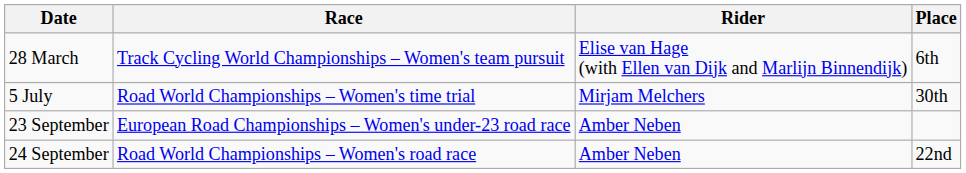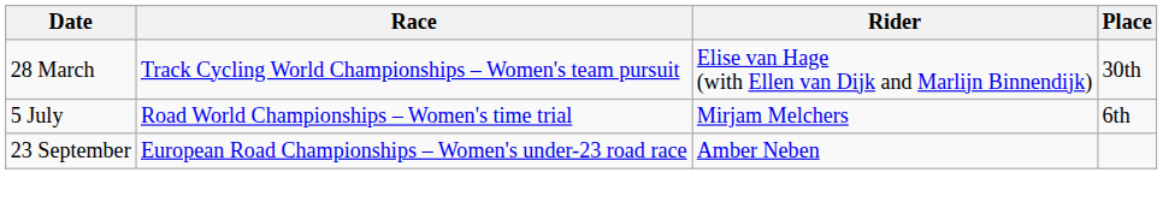 <table class="wikitable">
 <tr style="background:#ccccff;">
 <th>Date</th>
 <th>Race</th>
 <th>Rider</th>
 <th>Place</th>
 </tr>
 <tr>
 <td>28 March</td>
 <td><a href='#'>Track Cycling World Championships – Women's team pursuit</a></td>
 <td> <a href='#'>Elise van Hage</a><br>(with <a href='#'>Ellen van Dijk</a> and <a href='#'>Marlijn Binnendijk</a>)</td>
-<td>6th</td>
+<td>30th</td>
 </tr>
 <tr>
 <td>5 July</td>
 <td><a href='#'>Road World Championships – Women's time trial</a></td>
 <td> <a href='#'>Mirjam Melchers</a></td>
-<td>30th</td>
+<td>6th</td>
 </tr>
 <tr>
 <td>23 September</td>
 <td><a href='#'>European Road Championships – Women's under-23 road race</a></td>
 <td> <a href='#'>Amber Neben</a></td>
 <td></td>
 </tr>
-<tr>
-<td>24 September</td>
-<td><a href='#'>Road World Championships – Women's road race</a></td>
-<td> <a href='#'>Amber Neben</a></td>
-<td>22nd</td>
-</tr>
 </table>
